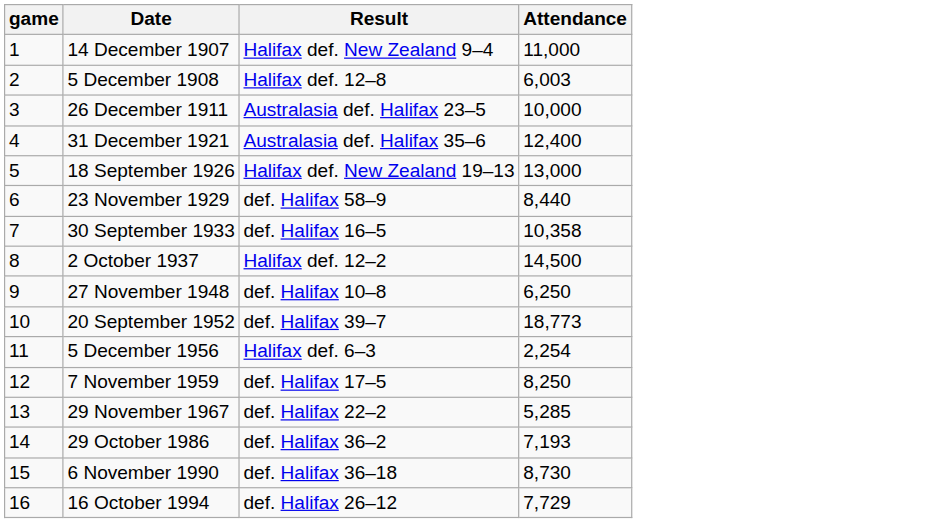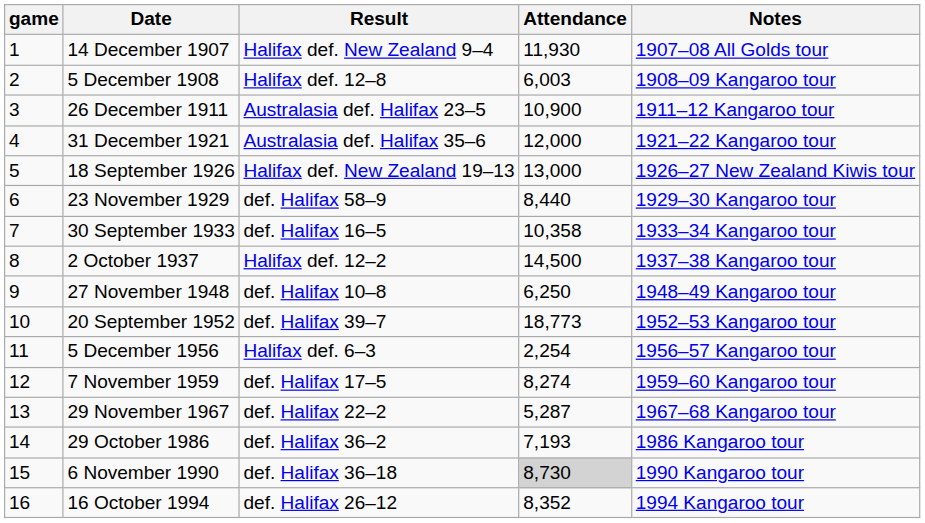 <table class="wikitable">
 <tr>
 <th>game</th>
 <th>Date</th>
 <th>Result</th>
 <th>Attendance</th>
+<th>Notes</th>
 </tr>
 <tr>
 <td>1</td>
 <td>14 December 1907</td>
 <td> <a href='#'>Halifax</a> def.  <a href='#'>New Zealand</a> 9–4</td>
-<td>11,000</td>
+<td>11,930</td>
+<td><a href='#'>1907–08 All Golds tour</a></td>
 </tr>
 <tr>
 <td>2</td>
 <td>5 December 1908</td>
 <td> <a href='#'>Halifax</a> def.   12–8</td>
 <td>6,003</td>
+<td><a href='#'>1908–09 Kangaroo tour</a></td>
 </tr>
 <tr>
 <td>3</td>
 <td>26 December 1911</td>
 <td> <a href='#'>Australasia</a> def.  <a href='#'>Halifax</a> 23–5</td>
-<td>10,000</td>
+<td>10,900</td>
+<td><a href='#'>1911–12 Kangaroo tour</a></td>
 </tr>
 <tr>
 <td>4</td>
 <td>31 December 1921</td>
 <td> <a href='#'>Australasia</a> def.  <a href='#'>Halifax</a> 35–6</td>
-<td>12,400</td>
+<td>12,000</td>
+<td><a href='#'>1921–22 Kangaroo tour</a></td>
 </tr>
 <tr>
 <td>5</td>
 <td>18 September 1926</td>
 <td> <a href='#'>Halifax</a> def.  <a href='#'>New Zealand</a> 19–13</td>
 <td>13,000</td>
+<td><a href='#'>1926–27 New Zealand Kiwis tour</a></td>
 </tr>
 <tr>
 <td>6</td>
 <td>23 November 1929</td>
 <td>  def.  <a href='#'>Halifax</a> 58–9</td>
 <td>8,440</td>
+<td><a href='#'>1929–30 Kangaroo tour</a></td>
 </tr>
 <tr>
 <td>7</td>
 <td>30 September 1933</td>
 <td>  def.  <a href='#'>Halifax</a> 16–5</td>
 <td>10,358</td>
+<td><a href='#'>1933–34 Kangaroo tour</a></td>
 </tr>
 <tr>
 <td>8</td>
 <td>2 October 1937</td>
 <td> <a href='#'>Halifax</a> def.   12–2</td>
 <td>14,500</td>
+<td><a href='#'>1937–38 Kangaroo tour</a></td>
 </tr>
 <tr>
 <td>9</td>
 <td>27 November 1948</td>
 <td>  def.  <a href='#'>Halifax</a> 10–8</td>
 <td>6,250</td>
+<td><a href='#'>1948–49 Kangaroo tour</a></td>
 </tr>
 <tr>
 <td>10</td>
 <td>20 September 1952</td>
 <td>  def.  <a href='#'>Halifax</a> 39–7</td>
 <td>18,773</td>
+<td><a href='#'>1952–53 Kangaroo tour</a></td>
 </tr>
 <tr>
 <td>11</td>
 <td>5 December 1956</td>
 <td> <a href='#'>Halifax</a> def.   6–3</td>
 <td>2,254</td>
+<td><a href='#'>1956–57 Kangaroo tour</a></td>
 </tr>
 <tr>
 <td>12</td>
 <td>7 November 1959</td>
 <td>  def.  <a href='#'>Halifax</a> 17–5</td>
-<td>8,250</td>
+<td>8,274</td>
+<td><a href='#'>1959–60 Kangaroo tour</a></td>
 </tr>
 <tr>
 <td>13</td>
 <td>29 November 1967</td>
 <td>  def.  <a href='#'>Halifax</a> 22–2</td>
-<td>5,285</td>
+<td>5,287</td>
+<td><a href='#'>1967–68 Kangaroo tour</a></td>
 </tr>
 <tr>
 <td>14</td>
 <td>29 October 1986</td>
 <td>  def.  <a href='#'>Halifax</a> 36–2</td>
 <td>7,193</td>
+<td><a href='#'>1986 Kangaroo tour</a></td>
 </tr>
 <tr>
 <td>15</td>
 <td>6 November 1990</td>
 <td>  def.  <a href='#'>Halifax</a> 36–18</td>
-<td>8,730</td>
+<td style="background: lightgrey;">8,730</td>
+<td><a href='#'>1990 Kangaroo tour</a></td>
 </tr>
 <tr>
 <td>16</td>
 <td>16 October 1994</td>
 <td>  def.  <a href='#'>Halifax</a> 26–12</td>
-<td>7,729</td>
+<td>8,352</td>
+<td><a href='#'>1994 Kangaroo tour</a></td>
 </tr>
 </table>
